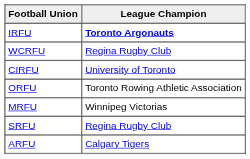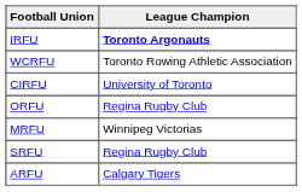 <table border="1" cellpadding="5" cellspacing="0" align="center">
 <tr>
 <th scope="col" style="background:#efefef;">Football Union</th>
 <th scope="col" style="background:#efefef;">League Champion</th>
 </tr>
 <tr>
 <td><a href='#'>IRFU</a></td>
 <td><strong><a href='#'>Toronto Argonauts</a></strong></td>
 </tr>
 <tr>
 <td><a href='#'>WCRFU</a></td>
-<td><a href='#'>Regina Rugby Club</a></td>
+<td>Toronto Rowing Athletic Association</td>
 </tr>
 <tr>
 <td><a href='#'>CIRFU</a></td>
 <td><a href='#'>University of Toronto</a></td>
 </tr>
 <tr>
 <td><a href='#'>ORFU</a></td>
-<td>Toronto Rowing Athletic Association</td>
+<td><a href='#'>Regina Rugby Club</a></td>
 </tr>
 <tr>
 <td><a href='#'>MRFU</a></td>
 <td>Winnipeg Victorias</td>
 </tr>
 <tr>
 <td><a href='#'>SRFU</a></td>
 <td><a href='#'>Regina Rugby Club</a></td>
 </tr>
 <tr>
 <td><a href='#'>ARFU</a></td>
 <td><a href='#'>Calgary Tigers</a></td>
 </tr>
 <tr>
 </tr>
 </table>
